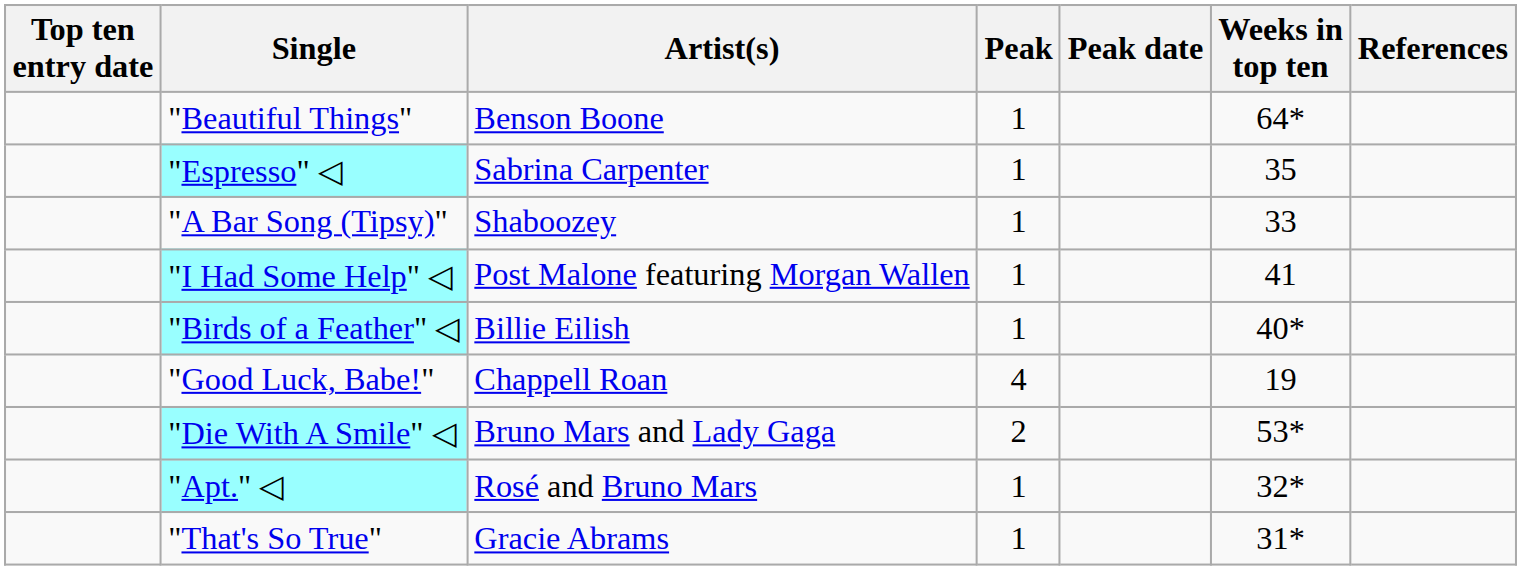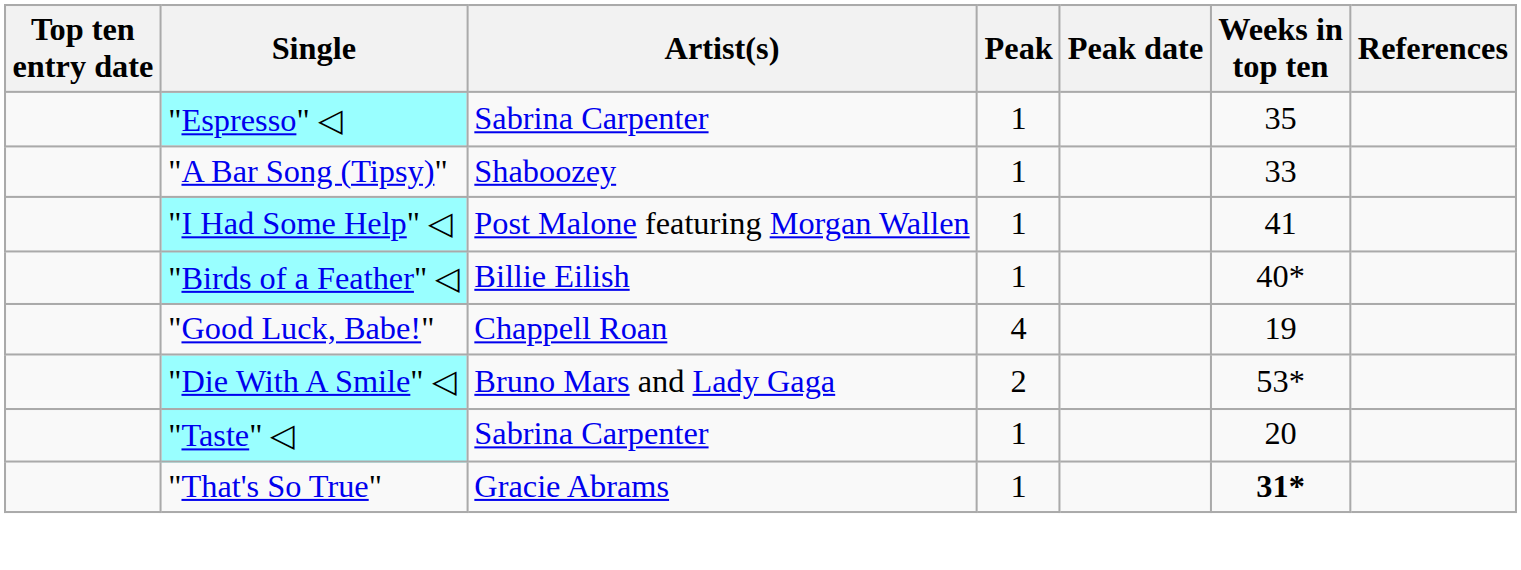 <table class="wikitable sortable">
 <tr>
 <th>Top ten<br>entry date</th>
 <th>Single</th>
 <th>Artist(s)</th>
 <th data-sort-type="number">Peak</th>
 <th>Peak date</th>
 <th data-sort-type="number">Weeks in<br>top ten</th>
 <th>References</th>
-</tr>
-<tr>
-<td></td>
-<td>"<a href='#'>Beautiful Things</a>"</td>
-<td><a href='#'>Benson Boone</a></td>
-<td style="text-align:center;">1</td>
-<td></td>
-<td style="text-align:center;">64*</td>
-<td></td>
 </tr>
 <tr>
 <td></td>
 <td style="background:#9ff;">"<a href='#'>Espresso</a>" ◁</td>
 <td><a href='#'>Sabrina Carpenter</a></td>
 <td style="text-align:center;">1</td>
 <td></td>
 <td style="text-align:center;">35</td>
 <td></td>
 </tr>
 <tr>
 <td></td>
 <td>"<a href='#'>A Bar Song (Tipsy)</a>"</td>
 <td><a href='#'>Shaboozey</a></td>
 <td style="text-align:center;">1</td>
 <td></td>
 <td style="text-align:center;">33</td>
 <td></td>
 </tr>
 <tr>
 <td></td>
 <td style="background:#9ff;">"<a href='#'>I Had Some Help</a>" ◁</td>
 <td><a href='#'>Post Malone</a> featuring <a href='#'>Morgan Wallen</a></td>
 <td style="text-align:center;">1</td>
 <td></td>
 <td style="text-align:center;">41</td>
 <td></td>
 </tr>
 <tr>
 <td></td>
 <td style="background:#9ff;">"<a href='#'>Birds of a Feather</a>" ◁</td>
 <td><a href='#'>Billie Eilish</a></td>
 <td style="text-align:center;">1</td>
 <td></td>
 <td style="text-align:center;">40*</td>
 <td></td>
 </tr>
 <tr>
 <td></td>
 <td>"<a href='#'>Good Luck, Babe!</a>"</td>
 <td><a href='#'>Chappell Roan</a></td>
 <td style="text-align:center;">4</td>
 <td></td>
 <td style="text-align:center;">19</td>
 <td></td>
 </tr>
 <tr>
 <td></td>
 <td style="background:#9ff;">"<a href='#'>Die With A Smile</a>" ◁</td>
 <td><a href='#'>Bruno Mars</a> and <a href='#'>Lady Gaga</a></td>
 <td style="text-align:center;">2</td>
 <td></td>
 <td style="text-align:center;">53*</td>
 <td></td>
 </tr>
 <tr>
 <td></td>
-<td style="background:#9ff;">"<a href='#'>Apt.</a>" ◁</td>
-<td><a href='#'>Rosé</a> and <a href='#'>Bruno Mars</a></td>
+<td style="background:#9ff;">"<a href='#'>Taste</a>" ◁</td>
+<td><a href='#'>Sabrina Carpenter</a></td>
 <td style="text-align:center;">1</td>
 <td></td>
-<td style="text-align:center;">32*</td>
+<td style="text-align:center;">20</td>
 <td></td>
 </tr>
 <tr>
 <td></td>
 <td>"<a href='#'>That's So True</a>"</td>
 <td><a href='#'>Gracie Abrams</a></td>
 <td style="text-align:center;">1</td>
 <td></td>
-<td style="text-align:center;">31*</td>
+<td style="text-align:center;"><strong>31*</strong></td>
 <td></td>
 </tr>
 </table>
